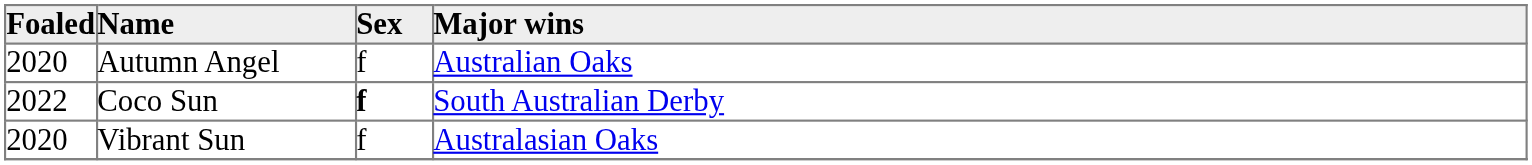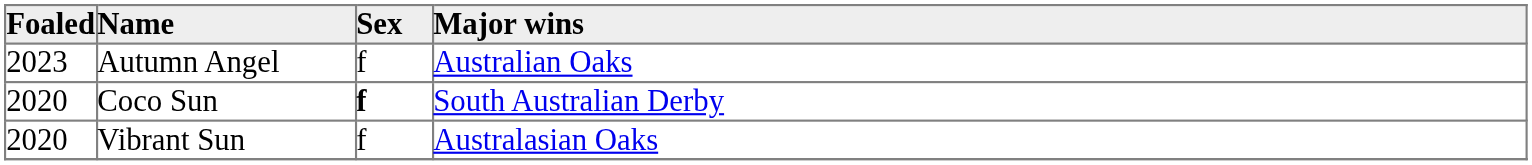 <table border="1" cellpadding="0" style="border-collapse: collapse; font-size:90%">
 <tr bgcolor="#eeeeee">
 <td width="35px"><strong>Foaled</strong></td>
 <td width="120px"><strong>Name</strong></td>
 <td width="35px"><strong>Sex</strong></td>
 <td width="510px"><strong>Major wins</strong></td>
 </tr>
 <tr>
-<td>2020</td>
+<td>2023</td>
 <td>Autumn Angel</td>
 <td>f</td>
 <td><a href='#'>Australian Oaks</a></td>
 </tr>
 <tr>
-<td>2022</td>
+<td>2020</td>
 <td>Coco Sun</td>
 <td><strong>f</strong></td>
 <td><a href='#'>South Australian Derby</a></td>
 </tr>
 <tr>
 <td>2020</td>
 <td>Vibrant Sun</td>
 <td>f</td>
 <td><a href='#'>Australasian Oaks</a></td>
 </tr>
 <tr>
 </tr>
 </table>
